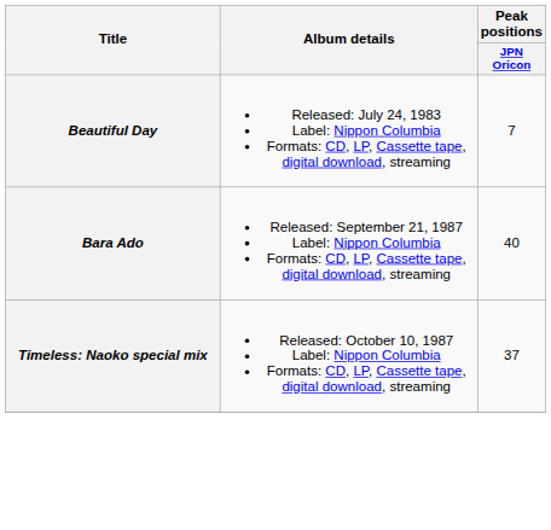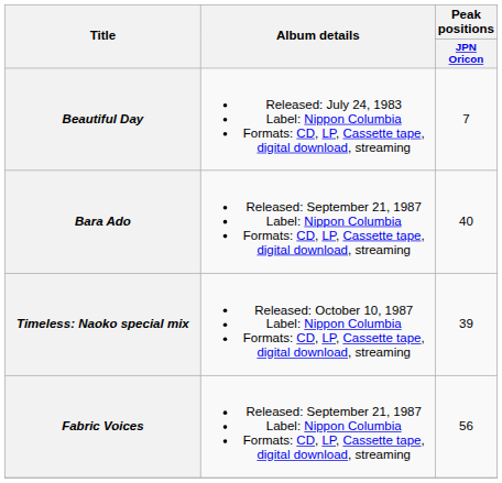 <table class="wikitable plainrowheaders" style="text-align:center;">
 <tr>
 <th style="width:15em;" rowspan="2">Title</th>
 <th style="width:18em;" rowspan="2">Album details</th>
 <th colspan="1">Peak positions</th>
 </tr>
 <tr>
 <th style="width:3em;font-size:85%"><a href='#'>JPN<br>Oricon</a><br></th>
 </tr>
 <tr>
 <th scope="row"><em>Beautiful Day</em></th>
 <td><br><ul><li>Released: July 24, 1983</li><li>Label: <a href='#'>Nippon Columbia</a></li><li>Formats: <a href='#'>CD</a>, <a href='#'>LP</a>, <a href='#'>Cassette tape</a>, <a href='#'>digital download</a>, streaming</li></ul></td>
 <td>7</td>
 </tr>
 <tr>
 <th scope="row"><em>Bara Ado</em></th>
 <td><br><ul><li>Released: September 21, 1987</li><li>Label: <a href='#'>Nippon Columbia</a></li><li>Formats: <a href='#'>CD</a>, <a href='#'>LP</a>, <a href='#'>Cassette tape</a>, <a href='#'>digital download</a>, streaming</li></ul></td>
 <td>40</td>
 </tr>
 <tr>
 <th scope="row"><em>Timeless: Naoko special mix</em></th>
 <td><br><ul><li>Released: October 10, 1987</li><li>Label: <a href='#'>Nippon Columbia</a></li><li>Formats: <a href='#'>CD</a>, <a href='#'>LP</a>, <a href='#'>Cassette tape</a>, <a href='#'>digital download</a>, streaming</li></ul></td>
-<td>37</td>
+<td>39</td>
+</tr>
+<tr>
+<th scope="row"><em>Fabric Voices</em></th>
+<td><br><ul><li>Released: September 21, 1987</li><li>Label: <a href='#'>Nippon Columbia</a></li><li>Formats: <a href='#'>CD</a>, <a href='#'>LP</a>, <a href='#'>Cassette tape</a>, <a href='#'>digital download</a>, streaming</li></ul></td>
+<td>56</td>
 </tr>
 <tr>
 </tr>
 </table>
